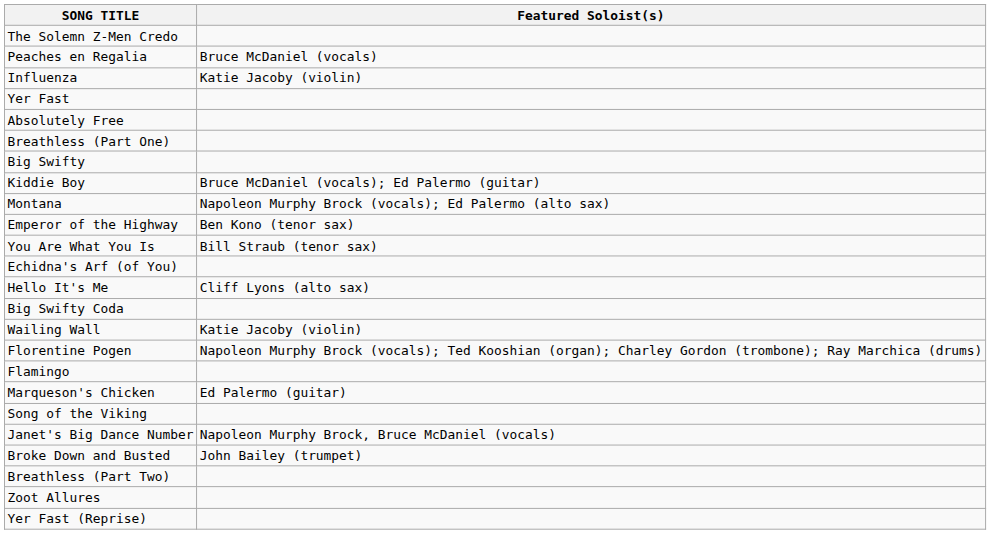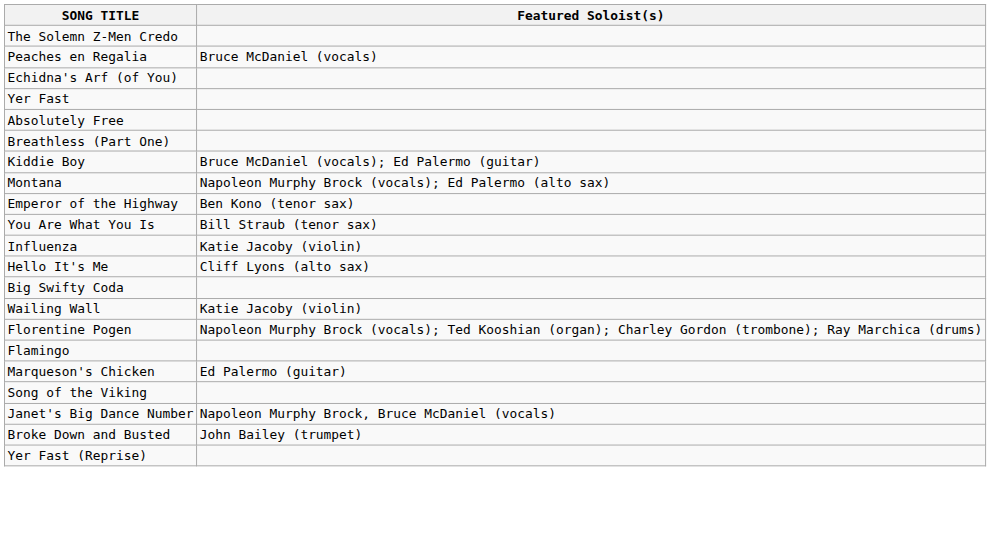 <table class="wikitable">
 <tr>
 <th>SONG TITLE</th>
 <th>Featured Soloist(s)</th>
 </tr>
 <tr>
 <td>The Solemn Z-Men Credo</td>
 <td></td>
 </tr>
 <tr>
 <td>Peaches en Regalia</td>
 <td>Bruce McDaniel (vocals)</td>
 </tr>
 <tr>
-<td>Influenza</td>
-<td>Katie Jacoby (violin)</td>
+<td>Echidna's Arf (of You)</td>
+<td></td>
 </tr>
 <tr>
 <td>Yer Fast</td>
 <td></td>
 </tr>
 <tr>
 <td>Absolutely Free</td>
 <td></td>
 </tr>
 <tr>
 <td>Breathless (Part One)</td>
-<td></td>
-</tr>
-<tr>
-<td>Big Swifty</td>
 <td></td>
 </tr>
 <tr>
 <td>Kiddie Boy</td>
 <td>Bruce McDaniel (vocals); Ed Palermo (guitar)</td>
 </tr>
 <tr>
 <td>Montana</td>
 <td>Napoleon Murphy Brock (vocals); Ed Palermo (alto sax)</td>
 </tr>
 <tr>
 <td>Emperor of the Highway</td>
 <td>Ben Kono (tenor sax)</td>
 </tr>
 <tr>
 <td>You Are What You Is</td>
 <td>Bill Straub (tenor sax)</td>
 </tr>
 <tr>
-<td>Echidna's Arf (of You)</td>
-<td></td>
+<td>Influenza</td>
+<td>Katie Jacoby (violin)</td>
 </tr>
 <tr>
 <td>Hello It's Me</td>
 <td>Cliff Lyons (alto sax)</td>
 </tr>
 <tr>
 <td>Big Swifty Coda</td>
 <td></td>
 </tr>
 <tr>
 <td>Wailing Wall</td>
 <td>Katie Jacoby (violin)</td>
 </tr>
 <tr>
 <td>Florentine Pogen</td>
 <td>Napoleon Murphy Brock (vocals); Ted Kooshian (organ); Charley Gordon (trombone); Ray Marchica (drums)</td>
 </tr>
 <tr>
 <td>Flamingo</td>
 <td></td>
 </tr>
 <tr>
 <td>Marqueson's Chicken</td>
 <td>Ed Palermo (guitar)</td>
 </tr>
 <tr>
 <td>Song of the Viking</td>
 <td></td>
 </tr>
 <tr>
 <td>Janet's Big Dance Number</td>
 <td>Napoleon Murphy Brock, Bruce McDaniel (vocals)</td>
 </tr>
 <tr>
 <td>Broke Down and Busted</td>
 <td>John Bailey (trumpet)</td>
 </tr>
 <tr>
-<td>Breathless (Part Two)</td>
-<td></td>
-</tr>
-<tr>
-<td>Zoot Allures</td>
-<td></td>
-</tr>
-<tr>
 <td>Yer Fast (Reprise)</td>
 <td></td>
 </tr>
 </table>
